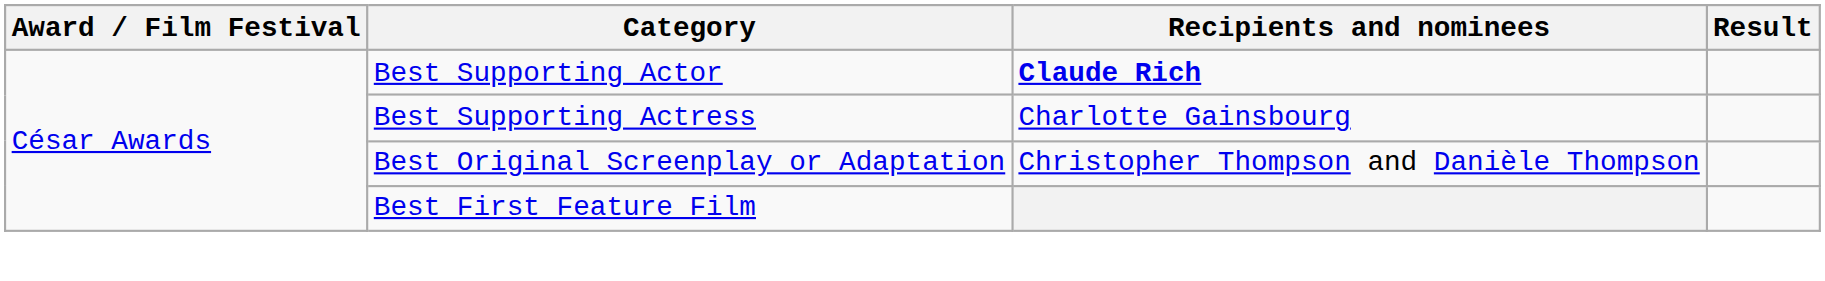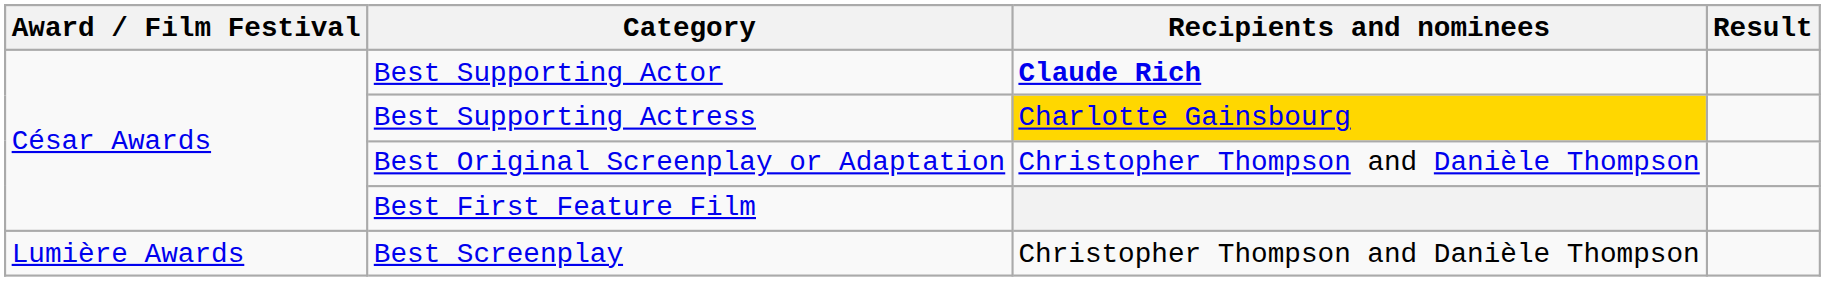 <table class="wikitable plainrowheaders sortable">
 <tr style="background:#ccc; text-align:center;">
 <th scope="col">Award / Film Festival</th>
 <th scope="col">Category</th>
 <th scope="col">Recipients and nominees</th>
 <th scope="col">Result</th>
 </tr>
 <tr>
 <td rowspan=4><a href='#'>César Awards</a></td>
 <td><a href='#'>Best Supporting Actor</a></td>
 <td><strong><a href='#'>Claude Rich</a></strong></td>
 <td></td>
 </tr>
 <tr>
 <td><a href='#'>Best Supporting Actress</a></td>
-<td><a href='#'>Charlotte Gainsbourg</a></td>
+<td style="background: gold;"><a href='#'>Charlotte Gainsbourg</a></td>
 <td></td>
 </tr>
 <tr>
 <td><a href='#'>Best Original Screenplay or Adaptation</a></td>
 <td><a href='#'>Christopher Thompson</a> and <a href='#'>Danièle Thompson</a></td>
 <td></td>
 </tr>
 <tr>
 <td><a href='#'>Best First Feature Film</a></td>
 <th></th>
 <td></td>
 </tr>
+<tr>
+<td><a href='#'>Lumière Awards</a></td>
+<td><a href='#'>Best Screenplay</a></td>
+<td>Christopher Thompson and Danièle Thompson</td>
+<td></td>
+</tr>
 </table>
